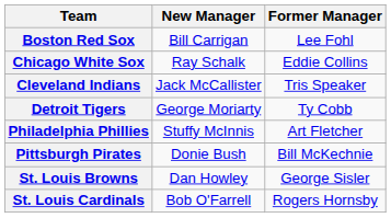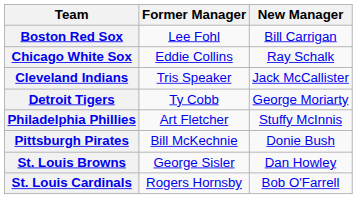 <table class="wikitable plainrowheaders" style="text-align:center;">
 <tr>
 <th>Team</th>
+<th>Former Manager</th>
 <th>New Manager</th>
-<th>Former Manager</th>
 </tr>
 <tr>
 <th scope="row" style="text-align:center;"><a href='#'>Boston Red Sox</a></th>
+<td><a href='#'>Lee Fohl</a></td>
 <td><a href='#'>Bill Carrigan</a></td>
-<td><a href='#'>Lee Fohl</a></td>
 </tr>
 <tr>
 <th scope="row" style="text-align:center;"><a href='#'>Chicago White Sox</a></th>
+<td><a href='#'>Eddie Collins</a></td>
 <td><a href='#'>Ray Schalk</a></td>
-<td><a href='#'>Eddie Collins</a></td>
 </tr>
 <tr>
 <th scope="row" style="text-align:center;"><a href='#'>Cleveland Indians</a></th>
+<td><a href='#'>Tris Speaker</a></td>
 <td><a href='#'>Jack McCallister</a></td>
-<td><a href='#'>Tris Speaker</a></td>
 </tr>
 <tr>
 <th scope="row" style="text-align:center;"><a href='#'>Detroit Tigers</a></th>
+<td><a href='#'>Ty Cobb</a></td>
 <td><a href='#'>George Moriarty</a></td>
-<td><a href='#'>Ty Cobb</a></td>
 </tr>
 <tr>
 <th scope="row" style="text-align:center;"><a href='#'>Philadelphia Phillies</a></th>
+<td><a href='#'>Art Fletcher</a></td>
 <td><a href='#'>Stuffy McInnis</a></td>
-<td><a href='#'>Art Fletcher</a></td>
 </tr>
 <tr>
 <th scope="row" style="text-align:center;"><a href='#'>Pittsburgh Pirates</a></th>
+<td><a href='#'>Bill McKechnie</a></td>
 <td><a href='#'>Donie Bush</a></td>
-<td><a href='#'>Bill McKechnie</a></td>
 </tr>
 <tr>
 <th scope="row" style="text-align:center;"><a href='#'>St. Louis Browns</a></th>
+<td><a href='#'>George Sisler</a></td>
 <td><a href='#'>Dan Howley</a></td>
-<td><a href='#'>George Sisler</a></td>
 </tr>
 <tr>
 <th scope="row" style="text-align:center;"><a href='#'>St. Louis Cardinals</a></th>
+<td><a href='#'>Rogers Hornsby</a></td>
 <td><a href='#'>Bob O'Farrell</a></td>
-<td><a href='#'>Rogers Hornsby</a></td>
 </tr>
 </table>
